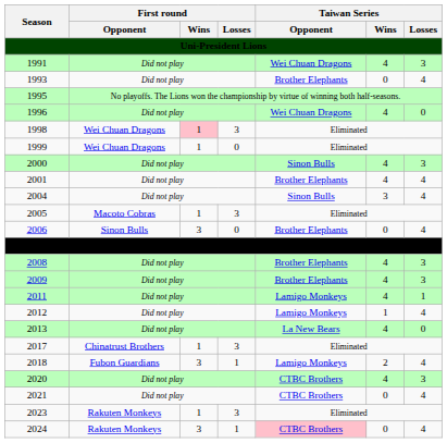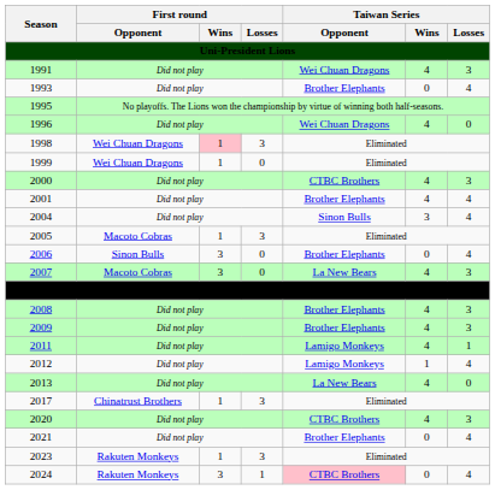 <table class=wikitable style="text-align:center; font-size:95%">
 <tr>
 <th rowspan = "2" width = "90">Season</th>
 <th colspan = "3">First round</th>
 <th colspan = "3">Taiwan Series</th>
 </tr>
 <tr>
 <th width = "160">Opponent</th>
 <th width = "50">Wins</th>
 <th width = "50">Losses</th>
 <th width = "160">Opponent</th>
 <th width = "50">Wins</th>
 <th width = "50">Losses</th>
 </tr>
 <tr bgcolor = "004400">
 <td colspan = 7 align="center"><span><strong>Uni-President Lions</strong></span></td>
 </tr>
 <tr bgcolor = "bbffbb">
 <td>1991</td>
 <td colspan = "3"><small><em>Did not play</em></small></td>
 <td><a href='#'>Wei Chuan Dragons</a></td>
 <td>4</td>
 <td>3</td>
 </tr>
 <tr>
 <td>1993</td>
 <td colspan = "3"><small><em>Did not play</em></small></td>
 <td><a href='#'>Brother Elephants</a></td>
 <td>0</td>
 <td>4</td>
 </tr>
 <tr bgcolor = "bbffbb">
 <td>1995</td>
 <td colspan = "6"><small>No playoffs. The Lions won the championship by virtue of winning both half-seasons.</small></td>
 </tr>
 <tr bgcolor = "bbffbb">
 <td>1996</td>
 <td colspan = "3"><small><em>Did not play</em></small></td>
 <td><a href='#'>Wei Chuan Dragons</a></td>
 <td>4</td>
 <td>0</td>
 </tr>
 <tr>
 <td>1998</td>
 <td><a href='#'>Wei Chuan Dragons</a></td>
 <td style="background: pink;">1</td>
 <td>3</td>
 <td colspan = "3"><small>Eliminated</small></td>
 </tr>
 <tr>
 <td>1999</td>
 <td><a href='#'>Wei Chuan Dragons</a></td>
 <td>1</td>
 <td>0</td>
 <td colspan = "3"><small>Eliminated</small></td>
 </tr>
 <tr bgcolor = "bbffbb">
 <td>2000</td>
 <td colspan = "3"><small><em>Did not play</em></small></td>
-<td><a href='#'>Sinon Bulls</a></td>
+<td><a href='#'>CTBC Brothers</a></td>
 <td>4</td>
 <td>3</td>
 </tr>
 <tr>
 <td>2001</td>
 <td colspan = "3"><small><em>Did not play</em></small></td>
 <td><a href='#'>Brother Elephants</a></td>
 <td>4</td>
 <td>4</td>
 </tr>
 <tr>
 <td>2004</td>
 <td colspan = "3"><small><em>Did not play</em></small></td>
 <td><a href='#'>Sinon Bulls</a></td>
 <td>3</td>
 <td>4</td>
 </tr>
 <tr>
 <td>2005</td>
 <td><a href='#'>Macoto Cobras</a></td>
 <td>1</td>
 <td>3</td>
 <td colspan = "3"><small>Eliminated</small></td>
 </tr>
 <tr>
 <td><a href='#'>2006</a></td>
 <td><a href='#'>Sinon Bulls</a></td>
 <td>3</td>
 <td>0</td>
 <td><a href='#'>Brother Elephants</a></td>
 <td>0</td>
 <td>4</td>
+</tr>
+<tr bgcolor="bbffbb">
+<td><a href='#'>2007</a></td>
+<td><a href='#'>Macoto Cobras</a></td>
+<td>3</td>
+<td>0</td>
+<td><a href='#'>La New Bears</a></td>
+<td>4</td>
+<td>3</td>
 </tr>
 <tr bgcolor = "000000">
 <td colspan = 7 align="center"><span><strong>Uni-President 7-Eleven Lions</strong></span></td>
 </tr>
 <tr bgcolor="bbffbb">
 <td><a href='#'>2008</a></td>
 <td colspan = "3"><small><em>Did not play</em></small></td>
 <td><a href='#'>Brother Elephants</a></td>
 <td>4</td>
 <td>3</td>
 </tr>
 <tr bgcolor="bbffbb">
 <td><a href='#'>2009</a></td>
 <td colspan = "3"><small><em>Did not play</em></small></td>
 <td><a href='#'>Brother Elephants</a></td>
 <td>4</td>
 <td>3</td>
 </tr>
 <tr bgcolor="bbffbb">
 <td><a href='#'>2011</a></td>
 <td colspan = "3"><small><em>Did not play</em></small></td>
 <td><a href='#'>Lamigo Monkeys</a></td>
 <td>4</td>
 <td>1</td>
 </tr>
 <tr>
 <td>2012</td>
 <td colspan = "3"><small><em>Did not play</em></small></td>
 <td><a href='#'>Lamigo Monkeys</a></td>
 <td>1</td>
 <td>4</td>
 </tr>
 <tr bgcolor="bbffbb">
 <td>2013</td>
 <td colspan = "3"><small><em>Did not play</em></small></td>
 <td><a href='#'>La New Bears</a></td>
 <td>4</td>
 <td>0</td>
 </tr>
 <tr>
 <td>2017</td>
 <td><a href='#'>Chinatrust Brothers</a></td>
 <td>1</td>
 <td>3</td>
 <td colspan = "3"><small>Eliminated</small></td>
 </tr>
-<tr>
-<td>2018</td>
-<td><a href='#'>Fubon Guardians</a></td>
-<td>3</td>
-<td>1</td>
-<td><a href='#'>Lamigo Monkeys</a></td>
-<td>2</td>
-<td>4</td>
-</tr>
 <tr bgcolor="bbffbb">
 <td>2020</td>
 <td colspan = "3"><small><em>Did not play</em></small></td>
 <td><a href='#'>CTBC Brothers</a></td>
 <td>4</td>
 <td>3</td>
 </tr>
 <tr>
 <td>2021</td>
 <td colspan = "3"><small><em>Did not play</em></small></td>
-<td><a href='#'>CTBC Brothers</a></td>
+<td><a href='#'>Brother Elephants</a></td>
 <td>0</td>
 <td>4</td>
 </tr>
 <tr>
 <td>2023</td>
 <td><a href='#'>Rakuten Monkeys</a></td>
 <td>1</td>
 <td>3</td>
 <td colspan = "3"><small>Eliminated</small></td>
 </tr>
 <tr>
 <td>2024</td>
 <td><a href='#'>Rakuten Monkeys</a></td>
 <td>3</td>
 <td>1</td>
 <td style="background: pink;"><a href='#'>CTBC Brothers</a></td>
 <td>0</td>
 <td>4</td>
 </tr>
 </table>
